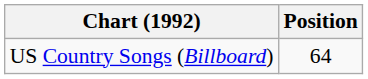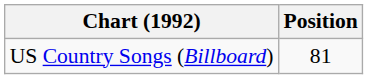 <table class="wikitable sortable">
 <tr>
 <th scope="col">Chart (1992)</th>
 <th scope="col">Position</th>
 </tr>
 <tr>
 <td>US <a href='#'>Country Songs</a> (<em><a href='#'>Billboard</a></em>)</td>
-<td align="center">64</td>
+<td align="center">81</td>
 </tr>
 </table>
